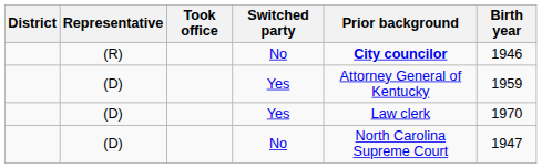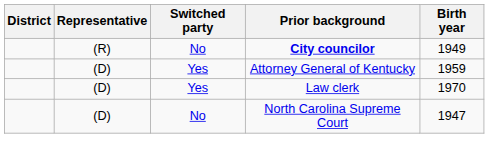 <table class="sortable wikitable">
 <tr>
 <th>District</th>
 <th>Representative</th>
-<th>Took office</th>
 <th>Switched party</th>
 <th>Prior background</th>
 <th>Birth year</th>
 </tr>
 <tr align=center>
 <td></td>
 <td> (R)</td>
-<td></td>
 <td><a href='#'>No</a></td>
 <td><strong><a href='#'>City councilor</a></strong></td>
-<td>1946</td>
+<td>1949</td>
 </tr>
 <tr align=center>
 <td></td>
 <td> (D)</td>
-<td></td>
 <td><a href='#'>Yes</a></td>
 <td><a href='#'>Attorney General of Kentucky</a></td>
 <td>1959</td>
 </tr>
 <tr align=center>
 <td></td>
 <td> (D)</td>
-<td></td>
 <td><a href='#'>Yes</a></td>
 <td><a href='#'>Law clerk</a></td>
 <td>1970</td>
 </tr>
 <tr align=center>
 <td></td>
 <td> (D)</td>
-<td></td>
 <td><a href='#'>No</a></td>
 <td><a href='#'>North Carolina Supreme Court</a></td>
 <td>1947</td>
 </tr>
 </table>
